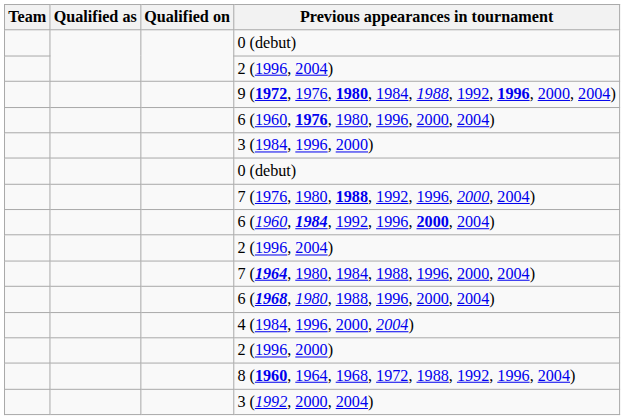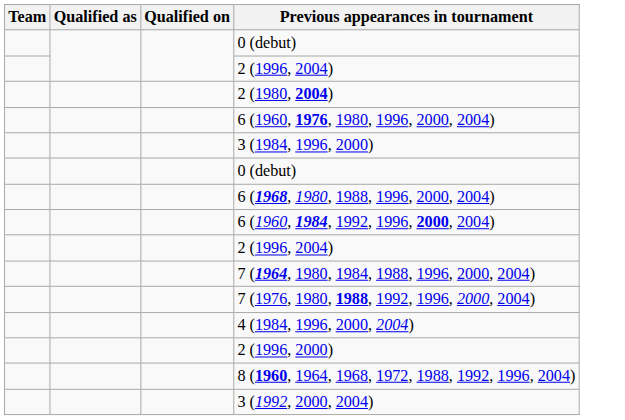 <table class="wikitable sortable">
 <tr>
 <th>Team</th>
 <th>Qualified as</th>
 <th>Qualified on</th>
 <th data-sort-type="number">Previous appearances in tournament</th>
 </tr>
 <tr>
 <td></td>
 <td rowspan="2"></td>
 <td rowspan="2"></td>
 <td>0 (debut)</td>
 </tr>
 <tr>
 <td></td>
 <td>2 (<a href='#'>1996</a>, <a href='#'>2004</a>)</td>
 </tr>
 <tr>
 <td></td>
 <td></td>
 <td></td>
-<td>9 (<strong><a href='#'>1972</a></strong>, <a href='#'>1976</a>, <strong><a href='#'>1980</a></strong>, <a href='#'>1984</a>, <em><a href='#'>1988</a></em>, <a href='#'>1992</a>, <strong><a href='#'>1996</a></strong>, <a href='#'>2000</a>, <a href='#'>2004</a>)</td>
+<td>2 (<a href='#'>1980</a>, <strong><a href='#'>2004</a></strong>)</td>
 </tr>
 <tr>
 <td></td>
 <td></td>
 <td></td>
 <td>6 (<a href='#'>1960</a>, <strong><a href='#'>1976</a></strong>, <a href='#'>1980</a>, <a href='#'>1996</a>, <a href='#'>2000</a>, <a href='#'>2004</a>)</td>
 </tr>
 <tr>
 <td></td>
 <td></td>
 <td></td>
 <td>3 (<a href='#'>1984</a>, <a href='#'>1996</a>, <a href='#'>2000</a>)</td>
 </tr>
 <tr>
 <td></td>
 <td></td>
 <td></td>
 <td>0 (debut)</td>
 </tr>
 <tr>
 <td></td>
 <td></td>
 <td></td>
-<td>7 (<a href='#'>1976</a>, <a href='#'>1980</a>, <strong><a href='#'>1988</a></strong>, <a href='#'>1992</a>, <a href='#'>1996</a>, <em><a href='#'>2000</a></em>, <a href='#'>2004</a>)</td>
+<td>6 (<strong><em><a href='#'>1968</a></em></strong>, <em><a href='#'>1980</a></em>, <a href='#'>1988</a>, <a href='#'>1996</a>, <a href='#'>2000</a>, <a href='#'>2004</a>)</td>
 </tr>
 <tr>
 <td></td>
 <td></td>
 <td></td>
 <td>6 (<em><a href='#'>1960</a></em>, <strong><em><a href='#'>1984</a></em></strong>, <a href='#'>1992</a>, <a href='#'>1996</a>, <strong><a href='#'>2000</a></strong>, <a href='#'>2004</a>)</td>
 </tr>
 <tr>
 <td></td>
 <td></td>
 <td></td>
 <td>2 (<a href='#'>1996</a>, <a href='#'>2004</a>)</td>
 </tr>
 <tr>
 <td></td>
 <td></td>
 <td></td>
 <td>7 (<strong><em><a href='#'>1964</a></em></strong>, <a href='#'>1980</a>, <a href='#'>1984</a>, <a href='#'>1988</a>, <a href='#'>1996</a>, <a href='#'>2000</a>, <a href='#'>2004</a>)</td>
 </tr>
 <tr>
 <td></td>
 <td></td>
 <td></td>
-<td>6 (<strong><em><a href='#'>1968</a></em></strong>, <em><a href='#'>1980</a></em>, <a href='#'>1988</a>, <a href='#'>1996</a>, <a href='#'>2000</a>, <a href='#'>2004</a>)</td>
+<td>7 (<a href='#'>1976</a>, <a href='#'>1980</a>, <strong><a href='#'>1988</a></strong>, <a href='#'>1992</a>, <a href='#'>1996</a>, <em><a href='#'>2000</a></em>, <a href='#'>2004</a>)</td>
 </tr>
 <tr>
 <td></td>
 <td></td>
 <td></td>
 <td>4 (<a href='#'>1984</a>, <a href='#'>1996</a>, <a href='#'>2000</a>, <em><a href='#'>2004</a></em>)</td>
 </tr>
 <tr>
 <td></td>
 <td></td>
 <td></td>
 <td>2 (<a href='#'>1996</a>, <a href='#'>2000</a>)</td>
 </tr>
 <tr>
 <td></td>
 <td></td>
 <td></td>
 <td>8 (<strong><a href='#'>1960</a></strong>, <a href='#'>1964</a>, <a href='#'>1968</a>, <a href='#'>1972</a>, <a href='#'>1988</a>, <a href='#'>1992</a>, <a href='#'>1996</a>, <a href='#'>2004</a>)</td>
 </tr>
 <tr>
 <td></td>
 <td></td>
 <td></td>
 <td>3 (<em><a href='#'>1992</a></em>, <a href='#'>2000</a>, <a href='#'>2004</a>)</td>
 </tr>
 </table>
